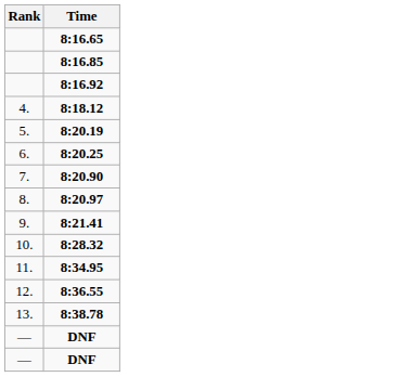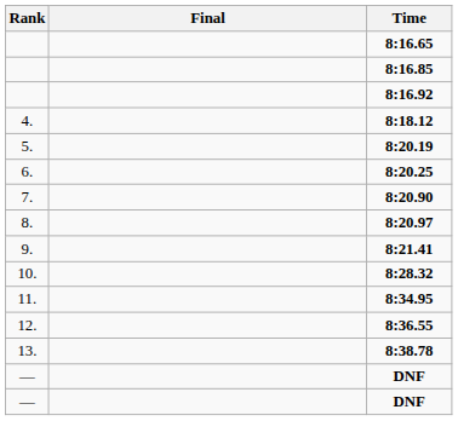 <table class="wikitable" style="border-collapse: collapse; font-size: 90%;">
 <tr>
 <th>Rank</th>
+<th style="width: 20em">Final</th>
 <th style="width: 5em">Time</th>
 </tr>
 <tr>
 <td align="center"></td>
+<td></td>
 <td align="center"><strong>8:16.65</strong></td>
 </tr>
 <tr>
 <td align="center"></td>
+<td></td>
 <td align="center"><strong>8:16.85</strong></td>
 </tr>
 <tr>
 <td align="center"></td>
+<td></td>
 <td align="center"><strong>8:16.92</strong></td>
 </tr>
 <tr>
 <td align="center">4.</td>
+<td></td>
 <td align="center"><strong>8:18.12</strong></td>
 </tr>
 <tr>
 <td align="center">5.</td>
+<td></td>
 <td align="center"><strong>8:20.19</strong></td>
 </tr>
 <tr>
 <td align="center">6.</td>
+<td></td>
 <td align="center"><strong>8:20.25</strong></td>
 </tr>
 <tr>
 <td align="center">7.</td>
+<td></td>
 <td align="center"><strong>8:20.90</strong></td>
 </tr>
 <tr>
 <td align="center">8.</td>
+<td></td>
 <td align="center"><strong>8:20.97</strong></td>
 </tr>
 <tr>
 <td align="center">9.</td>
+<td></td>
 <td align="center"><strong>8:21.41</strong></td>
 </tr>
 <tr>
 <td align="center">10.</td>
+<td></td>
 <td align="center"><strong>8:28.32</strong></td>
 </tr>
 <tr>
 <td align="center">11.</td>
+<td></td>
 <td align="center"><strong>8:34.95</strong></td>
 </tr>
 <tr>
 <td align="center">12.</td>
+<td></td>
 <td align="center"><strong>8:36.55</strong></td>
 </tr>
 <tr>
 <td align="center">13.</td>
+<td></td>
 <td align="center"><strong>8:38.78</strong></td>
 </tr>
 <tr>
 <td align="center">—</td>
+<td></td>
 <td align="center"><strong>DNF</strong></td>
 </tr>
 <tr>
 <td align="center">—</td>
+<td></td>
 <td align="center"><strong>DNF</strong></td>
 </tr>
 </table>
